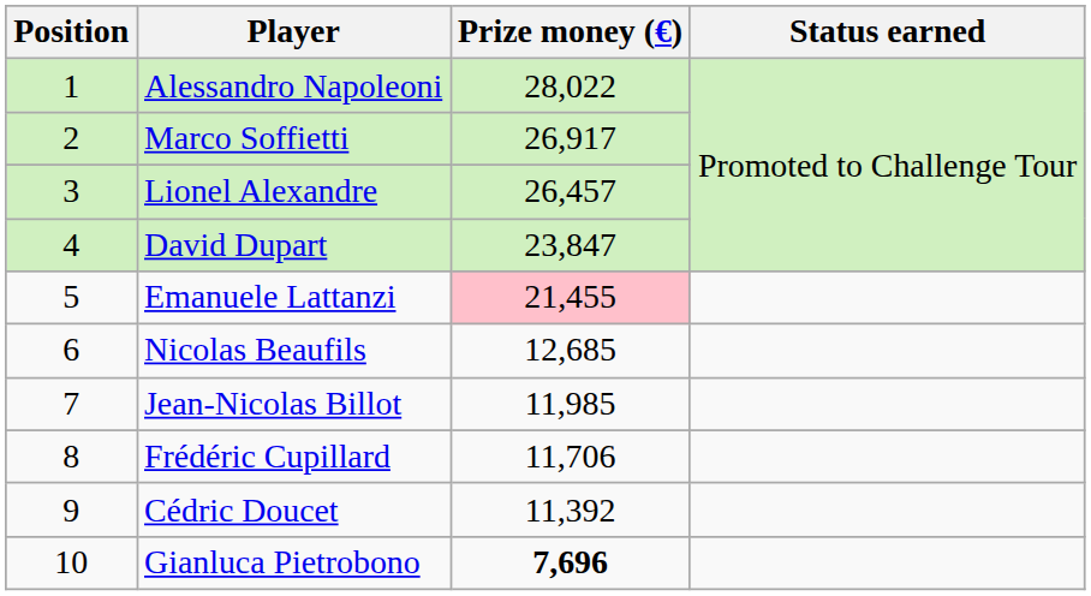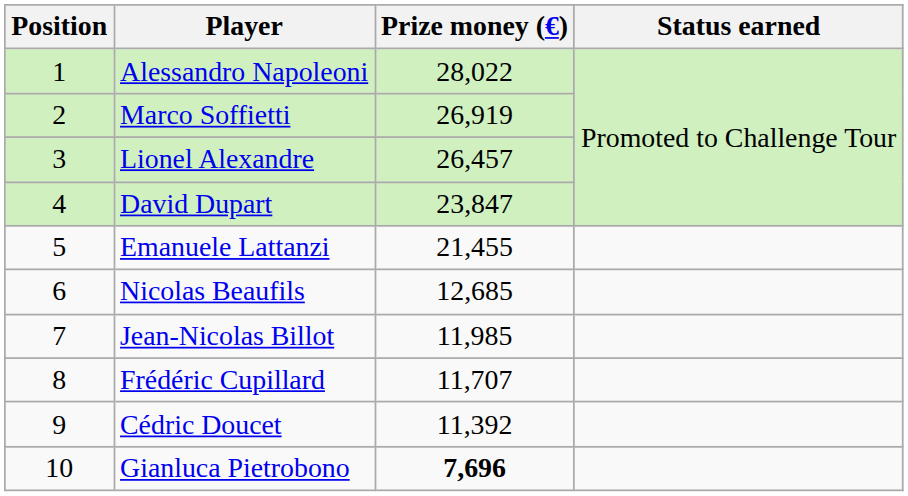 <table class=wikitable>
 <tr>
 <th>Position</th>
 <th>Player</th>
 <th>Prize money (<a href='#'>€</a>)</th>
 <th>Status earned</th>
 </tr>
 <tr style="background:#D0F0C0;">
 <td align=center>1</td>
 <td> <a href='#'>Alessandro Napoleoni</a></td>
 <td align=center>28,022</td>
 <td rowspan=4>Promoted to Challenge Tour</td>
 </tr>
 <tr style="background:#D0F0C0;">
 <td align=center>2</td>
 <td> <a href='#'>Marco Soffietti</a></td>
-<td align=center>26,917</td>
+<td align=center>26,919</td>
 </tr>
 <tr style="background:#D0F0C0;">
 <td align=center>3</td>
 <td> <a href='#'>Lionel Alexandre</a></td>
 <td align=center>26,457</td>
 </tr>
 <tr style="background:#D0F0C0;">
 <td align=center>4</td>
 <td> <a href='#'>David Dupart</a></td>
 <td align=center>23,847</td>
 </tr>
 <tr>
 <td align=center>5</td>
 <td> <a href='#'>Emanuele Lattanzi</a></td>
-<td align=center style="background: pink;">21,455</td>
+<td align=center>21,455</td>
 <td></td>
 </tr>
 <tr>
 <td align=center>6</td>
 <td> <a href='#'>Nicolas Beaufils</a></td>
 <td align=center>12,685</td>
 <td></td>
 </tr>
 <tr>
 <td align=center>7</td>
 <td> <a href='#'>Jean-Nicolas Billot</a></td>
 <td align=center>11,985</td>
 <td></td>
 </tr>
 <tr>
 <td align=center>8</td>
 <td> <a href='#'>Frédéric Cupillard</a></td>
-<td align=center>11,706</td>
+<td align=center>11,707</td>
 <td></td>
 </tr>
 <tr>
 <td align=center>9</td>
 <td> <a href='#'>Cédric Doucet</a></td>
 <td align=center>11,392</td>
 <td></td>
 </tr>
 <tr>
 <td align=center>10</td>
 <td> <a href='#'>Gianluca Pietrobono</a></td>
 <td align=center><strong>7,696</strong></td>
 <td></td>
 </tr>
 </table>
